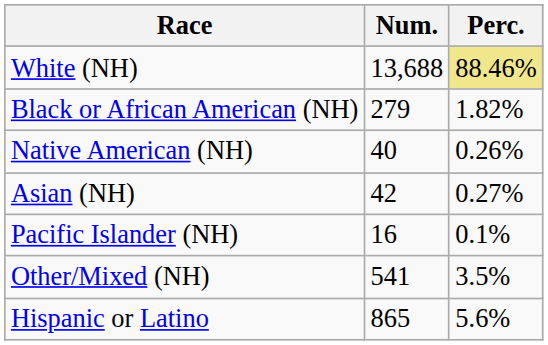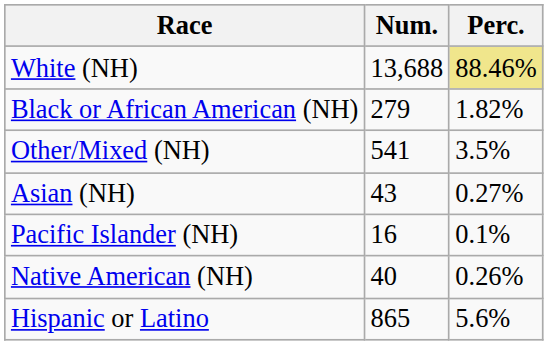 <table class="wikitable">
 <tr>
 <th>Race</th>
 <th>Num.</th>
 <th>Perc.</th>
 </tr>
 <tr>
 <td><a href='#'>White</a> (NH)</td>
 <td>13,688</td>
 <td style="background: khaki;">88.46%</td>
 </tr>
 <tr>
 <td><a href='#'>Black or African American</a> (NH)</td>
 <td>279</td>
 <td>1.82%</td>
 </tr>
 <tr>
-<td><a href='#'>Native American</a> (NH)</td>
-<td>40</td>
-<td>0.26%</td>
+<td><a href='#'>Other/Mixed</a> (NH)</td>
+<td>541</td>
+<td>3.5%</td>
 </tr>
 <tr>
 <td><a href='#'>Asian</a> (NH)</td>
-<td>42</td>
+<td>43</td>
 <td>0.27%</td>
 </tr>
 <tr>
 <td><a href='#'>Pacific Islander</a> (NH)</td>
 <td>16</td>
 <td>0.1%</td>
 </tr>
 <tr>
-<td><a href='#'>Other/Mixed</a> (NH)</td>
-<td>541</td>
-<td>3.5%</td>
+<td><a href='#'>Native American</a> (NH)</td>
+<td>40</td>
+<td>0.26%</td>
 </tr>
 <tr>
 <td><a href='#'>Hispanic</a> or <a href='#'>Latino</a></td>
 <td>865</td>
 <td>5.6%</td>
 </tr>
 </table>
